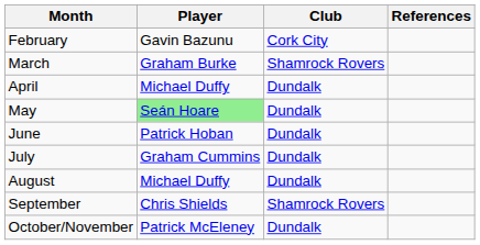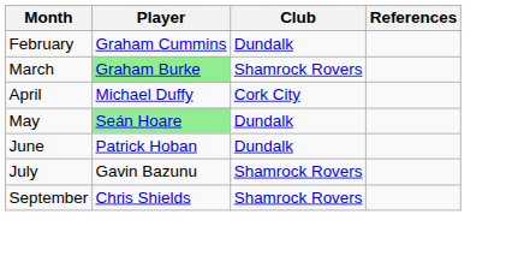 <table class="wikitable">
 <tr>
 <th>Month</th>
 <th>Player</th>
 <th>Club</th>
 <th>References</th>
 </tr>
 <tr>
 <td>February</td>
-<td> Gavin Bazunu</td>
-<td><a href='#'>Cork City</a></td>
+<td> <a href='#'>Graham Cummins</a></td>
+<td><a href='#'>Dundalk</a></td>
 <td align=center></td>
 </tr>
 <tr>
 <td>March</td>
-<td> <a href='#'>Graham Burke</a></td>
+<td style="background: lightgreen;"> <a href='#'>Graham Burke</a></td>
 <td><a href='#'>Shamrock Rovers</a></td>
 <td align=center></td>
 </tr>
 <tr>
 <td>April</td>
 <td> <a href='#'>Michael Duffy</a></td>
-<td><a href='#'>Dundalk</a></td>
+<td><a href='#'>Cork City</a></td>
 <td align=center></td>
 </tr>
 <tr>
 <td>May</td>
 <td style="background: lightgreen;"> <a href='#'>Seán Hoare</a></td>
 <td><a href='#'>Dundalk</a></td>
 <td align=center></td>
 </tr>
 <tr>
 <td>June</td>
 <td> <a href='#'>Patrick Hoban</a></td>
 <td><a href='#'>Dundalk</a></td>
 <td align=center></td>
 </tr>
 <tr>
 <td>July</td>
-<td> <a href='#'>Graham Cummins</a></td>
-<td><a href='#'>Dundalk</a></td>
-<td align=center></td>
-</tr>
-<tr>
-<td>August</td>
-<td> <a href='#'>Michael Duffy</a></td>
-<td><a href='#'>Dundalk</a></td>
+<td> Gavin Bazunu</td>
+<td><a href='#'>Shamrock Rovers</a></td>
 <td align=center></td>
 </tr>
 <tr>
 <td>September</td>
 <td> <a href='#'>Chris Shields</a></td>
 <td><a href='#'>Shamrock Rovers</a></td>
 <td align=center></td>
 </tr>
-<tr>
-<td>October/November</td>
-<td> <a href='#'>Patrick McEleney</a></td>
-<td><a href='#'>Dundalk</a></td>
-<td align=center></td>
-</tr>
 </table>
